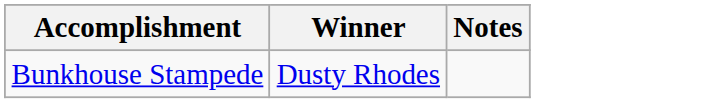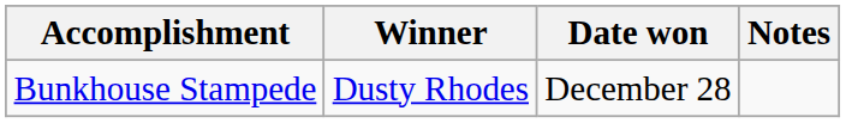 <table class="wikitable">
 <tr>
 <th>Accomplishment</th>
 <th>Winner</th>
+<th>Date won</th>
 <th>Notes</th>
 </tr>
 <tr>
 <td><a href='#'>Bunkhouse Stampede</a></td>
 <td><a href='#'>Dusty Rhodes</a></td>
+<td>December 28</td>
 <td></td>
 </tr>
 </table>
